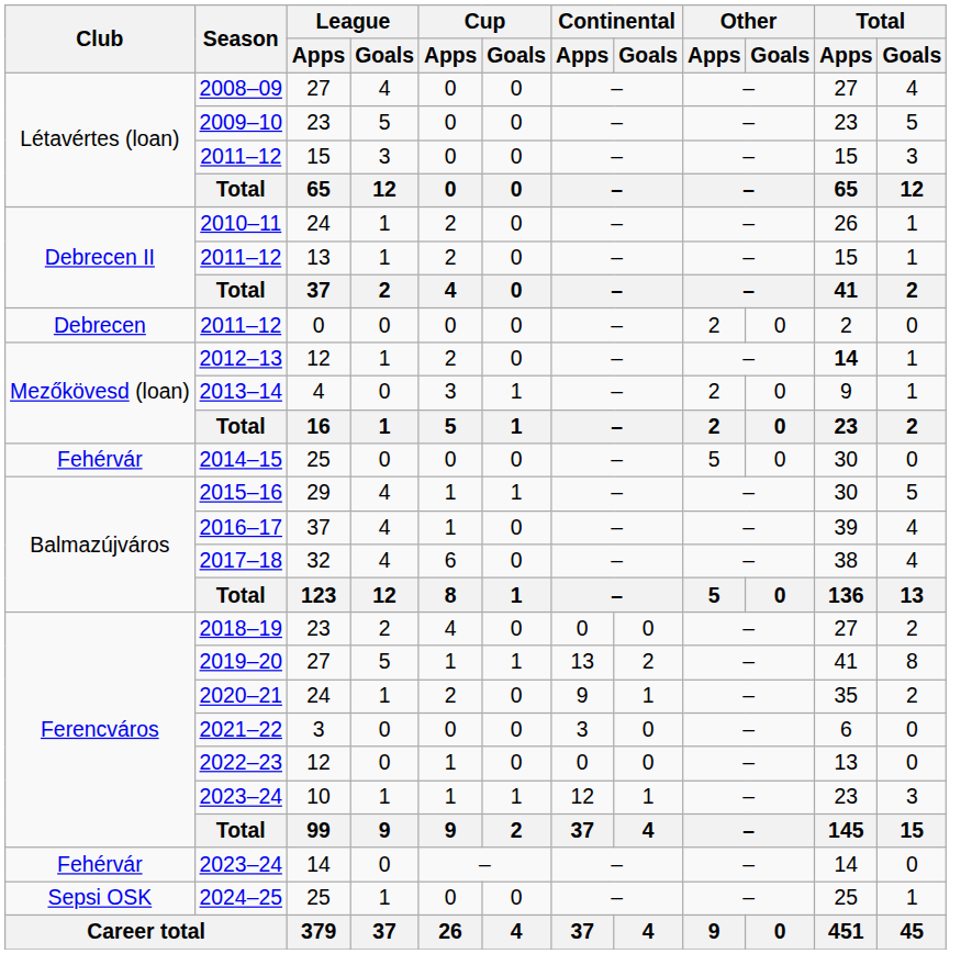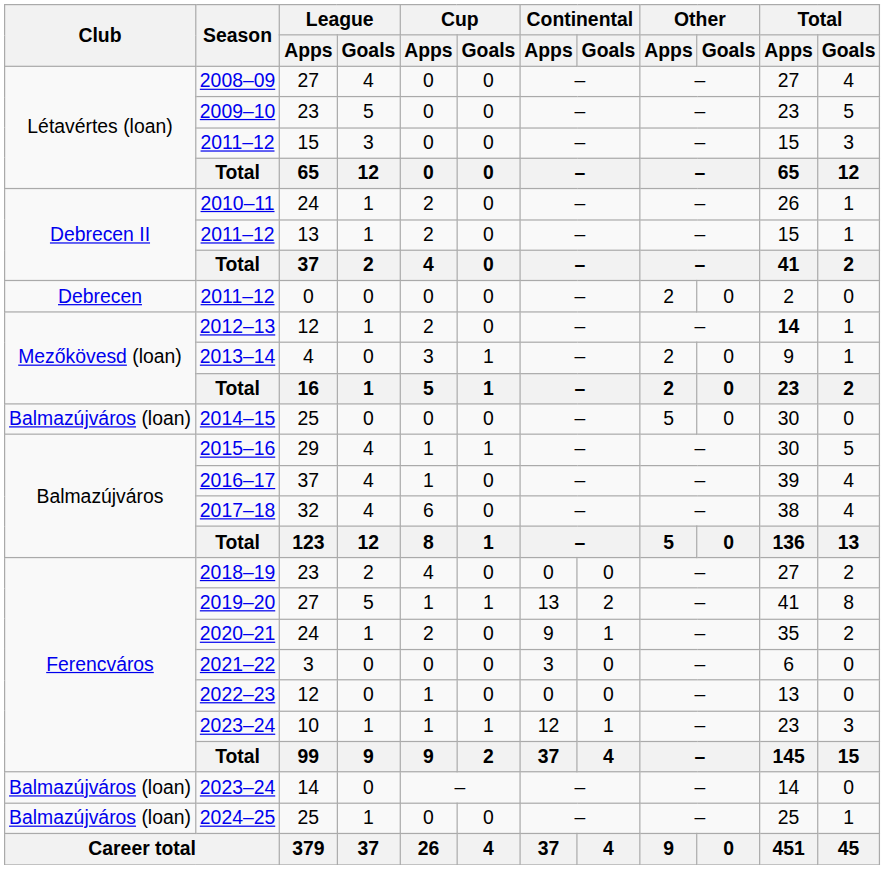 <table class="wikitable" style="text-align:center">
 <tr>
 <th rowspan="2">Club</th>
 <th rowspan="2">Season</th>
 <th colspan="2">League</th>
 <th colspan="2">Cup</th>
 <th colspan="2">Continental</th>
 <th colspan="2">Other</th>
 <th colspan="2">Total</th>
 </tr>
 <tr>
 <th>Apps</th>
 <th>Goals</th>
 <th>Apps</th>
 <th>Goals</th>
 <th>Apps</th>
 <th>Goals</th>
 <th>Apps</th>
 <th>Goals</th>
 <th>Apps</th>
 <th>Goals</th>
 </tr>
 <tr>
 <td rowspan="4">Létavértes (loan)</td>
 <td><a href='#'>2008–09</a></td>
 <td>27</td>
 <td>4</td>
 <td>0</td>
 <td>0</td>
 <td colspan="2">–</td>
 <td colspan="2">–</td>
 <td>27</td>
 <td>4</td>
 </tr>
 <tr>
 <td><a href='#'>2009–10</a></td>
 <td>23</td>
 <td>5</td>
 <td>0</td>
 <td>0</td>
 <td colspan="2">–</td>
 <td colspan="2">–</td>
 <td>23</td>
 <td>5</td>
 </tr>
 <tr>
 <td><a href='#'>2011–12</a></td>
 <td>15</td>
 <td>3</td>
 <td>0</td>
 <td>0</td>
 <td colspan="2">–</td>
 <td colspan="2">–</td>
 <td>15</td>
 <td>3</td>
 </tr>
 <tr>
 <th>Total</th>
 <th>65</th>
 <th>12</th>
 <th>0</th>
 <th>0</th>
 <th colspan="2">–</th>
 <th colspan="2">–</th>
 <th>65</th>
 <th>12</th>
 </tr>
 <tr>
 <td rowspan="3"><a href='#'>Debrecen II</a></td>
 <td><a href='#'>2010–11</a></td>
 <td>24</td>
 <td>1</td>
 <td>2</td>
 <td>0</td>
 <td colspan="2">–</td>
 <td colspan="2">–</td>
 <td>26</td>
 <td>1</td>
 </tr>
 <tr>
 <td><a href='#'>2011–12</a></td>
 <td>13</td>
 <td>1</td>
 <td>2</td>
 <td>0</td>
 <td colspan="2">–</td>
 <td colspan="2">–</td>
 <td>15</td>
 <td>1</td>
 </tr>
 <tr>
 <th>Total</th>
 <th>37</th>
 <th>2</th>
 <th>4</th>
 <th>0</th>
 <th colspan="2">–</th>
 <th colspan="2">–</th>
 <th>41</th>
 <th>2</th>
 </tr>
 <tr>
 <td><a href='#'>Debrecen</a></td>
 <td><a href='#'>2011–12</a></td>
 <td>0</td>
 <td>0</td>
 <td>0</td>
 <td>0</td>
 <td colspan="2">–</td>
 <td>2</td>
 <td>0</td>
 <td>2</td>
 <td>0</td>
 </tr>
 <tr>
 <td rowspan="3"><a href='#'>Mezőkövesd</a> (loan)</td>
 <td><a href='#'>2012–13</a></td>
 <td>12</td>
 <td>1</td>
 <td>2</td>
 <td>0</td>
 <td colspan="2">–</td>
 <td colspan="2">–</td>
 <td><strong>14</strong></td>
 <td>1</td>
 </tr>
 <tr>
 <td><a href='#'>2013–14</a></td>
 <td>4</td>
 <td>0</td>
 <td>3</td>
 <td>1</td>
 <td colspan="2">–</td>
 <td>2</td>
 <td>0</td>
 <td>9</td>
 <td>1</td>
 </tr>
 <tr>
 <th>Total</th>
 <th>16</th>
 <th>1</th>
 <th>5</th>
 <th>1</th>
 <th colspan="2">–</th>
 <th>2</th>
 <th>0</th>
 <th>23</th>
 <th>2</th>
 </tr>
 <tr>
-<td rowspan="1"><a href='#'>Fehérvár</a></td>
+<td rowspan="1"><a href='#'>Balmazújváros</a> (loan)</td>
 <td><a href='#'>2014–15</a></td>
 <td>25</td>
 <td>0</td>
 <td>0</td>
 <td>0</td>
 <td colspan="2">–</td>
 <td>5</td>
 <td>0</td>
 <td>30</td>
 <td>0</td>
 </tr>
 <tr>
 <td rowspan="4">Balmazújváros</td>
 <td><a href='#'>2015–16</a></td>
 <td>29</td>
 <td>4</td>
 <td>1</td>
 <td>1</td>
 <td colspan="2">–</td>
 <td colspan="2">–</td>
 <td>30</td>
 <td>5</td>
 </tr>
 <tr>
 <td><a href='#'>2016–17</a></td>
 <td>37</td>
 <td>4</td>
 <td>1</td>
 <td>0</td>
 <td colspan="2">–</td>
 <td colspan="2">–</td>
 <td>39</td>
 <td>4</td>
 </tr>
 <tr>
 <td><a href='#'>2017–18</a></td>
 <td>32</td>
 <td>4</td>
 <td>6</td>
 <td>0</td>
 <td colspan="2">–</td>
 <td colspan="2">–</td>
 <td>38</td>
 <td>4</td>
 </tr>
 <tr>
 <th>Total</th>
 <th>123</th>
 <th>12</th>
 <th>8</th>
 <th>1</th>
 <th colspan="2">–</th>
 <th>5</th>
 <th>0</th>
 <th>136</th>
 <th>13</th>
 </tr>
 <tr>
 <td rowspan="7"><a href='#'>Ferencváros</a></td>
 <td><a href='#'>2018–19</a></td>
 <td>23</td>
 <td>2</td>
 <td>4</td>
 <td>0</td>
 <td>0</td>
 <td>0</td>
 <td colspan="2">–</td>
 <td>27</td>
 <td>2</td>
 </tr>
 <tr>
 <td><a href='#'>2019–20</a></td>
 <td>27</td>
 <td>5</td>
 <td>1</td>
 <td>1</td>
 <td>13</td>
 <td>2</td>
 <td colspan="2">–</td>
 <td>41</td>
 <td>8</td>
 </tr>
 <tr>
 <td><a href='#'>2020–21</a></td>
 <td>24</td>
 <td>1</td>
 <td>2</td>
 <td>0</td>
 <td>9</td>
 <td>1</td>
 <td colspan="2">–</td>
 <td>35</td>
 <td>2</td>
 </tr>
 <tr>
 <td><a href='#'>2021–22</a></td>
 <td>3</td>
 <td>0</td>
 <td>0</td>
 <td>0</td>
 <td>3</td>
 <td>0</td>
 <td colspan="2">–</td>
 <td>6</td>
 <td>0</td>
 </tr>
 <tr>
 <td><a href='#'>2022–23</a></td>
 <td>12</td>
 <td>0</td>
 <td>1</td>
 <td>0</td>
 <td>0</td>
 <td>0</td>
 <td colspan="2">–</td>
 <td>13</td>
 <td>0</td>
 </tr>
 <tr>
 <td><a href='#'>2023–24</a></td>
 <td>10</td>
 <td>1</td>
 <td>1</td>
 <td>1</td>
 <td>12</td>
 <td>1</td>
 <td colspan="2">–</td>
 <td>23</td>
 <td>3</td>
 </tr>
 <tr>
 <th>Total</th>
 <th>99</th>
 <th>9</th>
 <th>9</th>
 <th>2</th>
 <th>37</th>
 <th>4</th>
 <th colspan="2">–</th>
 <th>145</th>
 <th>15</th>
 </tr>
 <tr>
-<td rowspan="1"><a href='#'>Fehérvár</a></td>
+<td rowspan="1"><a href='#'>Balmazújváros</a> (loan)</td>
 <td><a href='#'>2023–24</a></td>
 <td>14</td>
 <td>0</td>
 <td colspan="2">–</td>
 <td colspan="2">–</td>
 <td colspan="2">–</td>
 <td>14</td>
 <td>0</td>
 </tr>
 <tr>
-<td rowspan="1"><a href='#'>Sepsi OSK</a></td>
+<td rowspan="1"><a href='#'>Balmazújváros</a> (loan)</td>
 <td><a href='#'>2024–25</a></td>
 <td>25</td>
 <td>1</td>
 <td>0</td>
 <td>0</td>
 <td colspan="2">–</td>
 <td colspan="2">–</td>
 <td>25</td>
 <td>1</td>
 </tr>
 <tr>
 <th colspan="2">Career total</th>
 <th>379</th>
 <th>37</th>
 <th>26</th>
 <th>4</th>
 <th>37</th>
 <th>4</th>
 <th>9</th>
 <th>0</th>
 <th>451</th>
 <th>45</th>
 </tr>
 </table>
